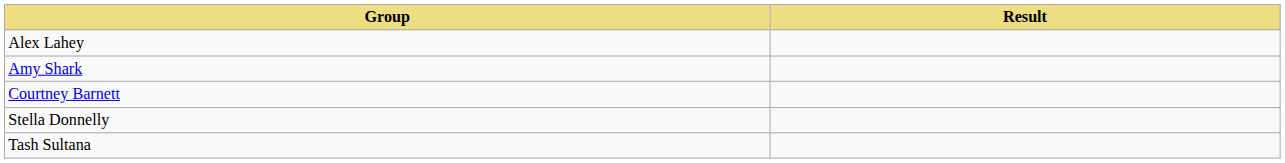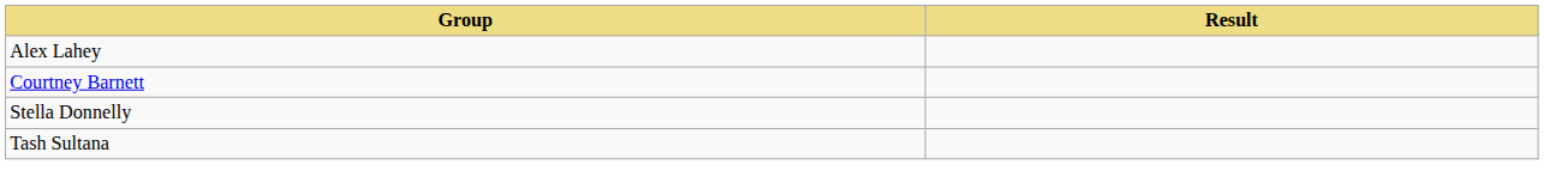 <table class="wikitable" width=100%>
 <tr>
 <th style="width:15%;background:#EEDD82;">Group</th>
 <th style="width:10%;background:#EEDD82;">Result</th>
 </tr>
 <tr>
 <td>Alex Lahey</td>
-<td></td>
-</tr>
-<tr>
-<td><a href='#'>Amy Shark</a></td>
 <td></td>
 </tr>
 <tr>
 <td><a href='#'>Courtney Barnett</a></td>
 <td></td>
 </tr>
 <tr>
 <td>Stella Donnelly</td>
 <td></td>
 </tr>
 <tr>
 <td>Tash Sultana</td>
 <td></td>
 </tr>
 </table>
